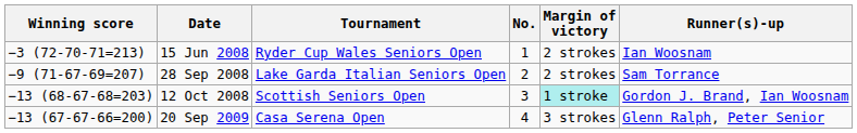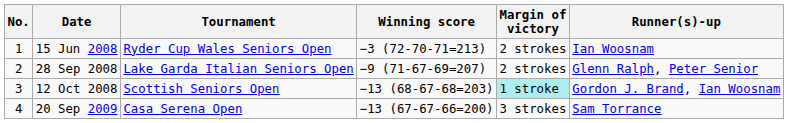 <table class="wikitable" style="font-size:95%;">
 <tr>
-<th>Winning score</th>
+<th>No.</th>
 <th>Date</th>
 <th>Tournament</th>
-<th>No.</th>
+<th>Winning score</th>
 <th>Margin of<br>victory</th>
 <th>Runner(s)-up</th>
 </tr>
 <tr>
-<td>−3 (72-70-71=213)</td>
+<td align=center>1</td>
 <td align=right>15 Jun <a href='#'>2008</a></td>
 <td><a href='#'>Ryder Cup Wales Seniors Open</a></td>
-<td align=center>1</td>
+<td>−3 (72-70-71=213)</td>
 <td>2 strokes</td>
 <td> <a href='#'>Ian Woosnam</a></td>
 </tr>
 <tr>
-<td>−9 (71-67-69=207)</td>
+<td align=center>2</td>
 <td align=right>28 Sep 2008</td>
 <td><a href='#'>Lake Garda Italian Seniors Open</a></td>
-<td align=center>2</td>
+<td>−9 (71-67-69=207)</td>
 <td>2 strokes</td>
-<td> <a href='#'>Sam Torrance</a></td>
+<td> <a href='#'>Glenn Ralph</a>,  <a href='#'>Peter Senior</a></td>
 </tr>
 <tr>
-<td>−13 (68-67-68=203)</td>
+<td align=center>3</td>
 <td align=right>12 Oct 2008</td>
 <td><a href='#'>Scottish Seniors Open</a></td>
-<td align=center>3</td>
+<td>−13 (68-67-68=203)</td>
 <td style="background: paleturquoise;">1 stroke</td>
 <td> <a href='#'>Gordon J. Brand</a>,  <a href='#'>Ian Woosnam</a></td>
 </tr>
 <tr>
-<td>−13 (67-67-66=200)</td>
+<td align=center>4</td>
 <td align=right>20 Sep <a href='#'>2009</a></td>
 <td><a href='#'>Casa Serena Open</a></td>
-<td align=center>4</td>
+<td>−13 (67-67-66=200)</td>
 <td>3 strokes</td>
-<td> <a href='#'>Glenn Ralph</a>,  <a href='#'>Peter Senior</a></td>
+<td> <a href='#'>Sam Torrance</a></td>
 </tr>
 </table>
